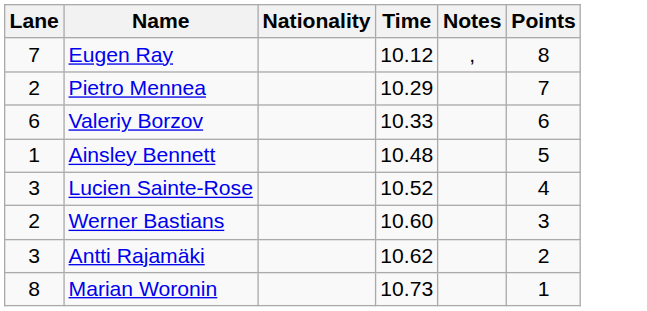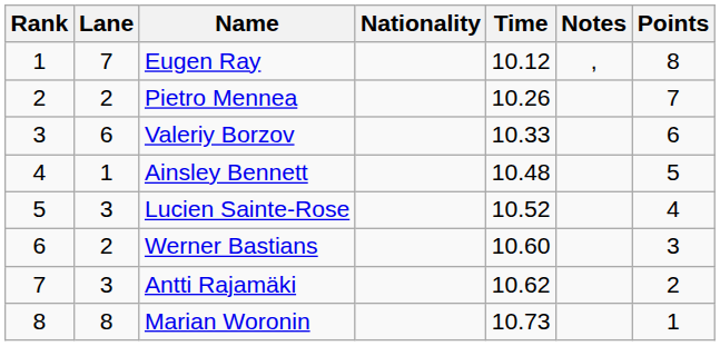 <table class="wikitable sortable" style="text-align:center">
 <tr>
+<th>Rank</th>
 <th>Lane</th>
 <th>Name</th>
 <th>Nationality</th>
 <th>Time</th>
 <th>Notes</th>
 <th>Points</th>
 </tr>
 <tr>
+<td>1</td>
 <td>7</td>
 <td align=left><a href='#'>Eugen Ray</a></td>
 <td align=left></td>
 <td>10.12</td>
 <td>, </td>
 <td>8</td>
 </tr>
 <tr>
 <td>2</td>
+<td>2</td>
 <td align=left><a href='#'>Pietro Mennea</a></td>
 <td align=left></td>
-<td>10.29</td>
+<td>10.26</td>
 <td></td>
 <td>7</td>
 </tr>
 <tr>
+<td>3</td>
 <td>6</td>
 <td align=left><a href='#'>Valeriy Borzov</a></td>
 <td align=left></td>
 <td>10.33</td>
 <td></td>
 <td>6</td>
 </tr>
 <tr>
+<td>4</td>
 <td>1</td>
 <td align=left><a href='#'>Ainsley Bennett</a></td>
 <td align=left></td>
 <td>10.48</td>
 <td></td>
 <td>5</td>
 </tr>
 <tr>
+<td>5</td>
 <td>3</td>
 <td align=left><a href='#'>Lucien Sainte-Rose</a></td>
 <td align=left></td>
 <td>10.52</td>
 <td></td>
 <td>4</td>
 </tr>
 <tr>
+<td>6</td>
 <td>2</td>
 <td align=left><a href='#'>Werner Bastians</a></td>
 <td align=left></td>
 <td>10.60</td>
 <td></td>
 <td>3</td>
 </tr>
 <tr>
+<td>7</td>
 <td>3</td>
 <td align=left><a href='#'>Antti Rajamäki</a></td>
 <td align=left></td>
 <td>10.62</td>
 <td></td>
 <td>2</td>
 </tr>
 <tr>
 <td>8</td>
+<td>8</td>
 <td align=left><a href='#'>Marian Woronin</a></td>
 <td align=left></td>
 <td>10.73</td>
 <td></td>
 <td>1</td>
 </tr>
 </table>
